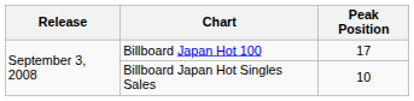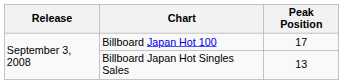 <table class="wikitable" style="width:500px;">
 <tr>
 <th>Release</th>
 <th>Chart</th>
 <th>Peak Position</th>
 </tr>
 <tr>
 <td rowspan="2">September 3, 2008</td>
 <td>Billboard <a href='#'>Japan Hot 100</a></td>
 <td style="text-align:center;">17</td>
 </tr>
 <tr>
 <td>Billboard Japan Hot Singles Sales</td>
-<td style="text-align:center;">10</td>
+<td style="text-align:center;">13</td>
 </tr>
 </table>
